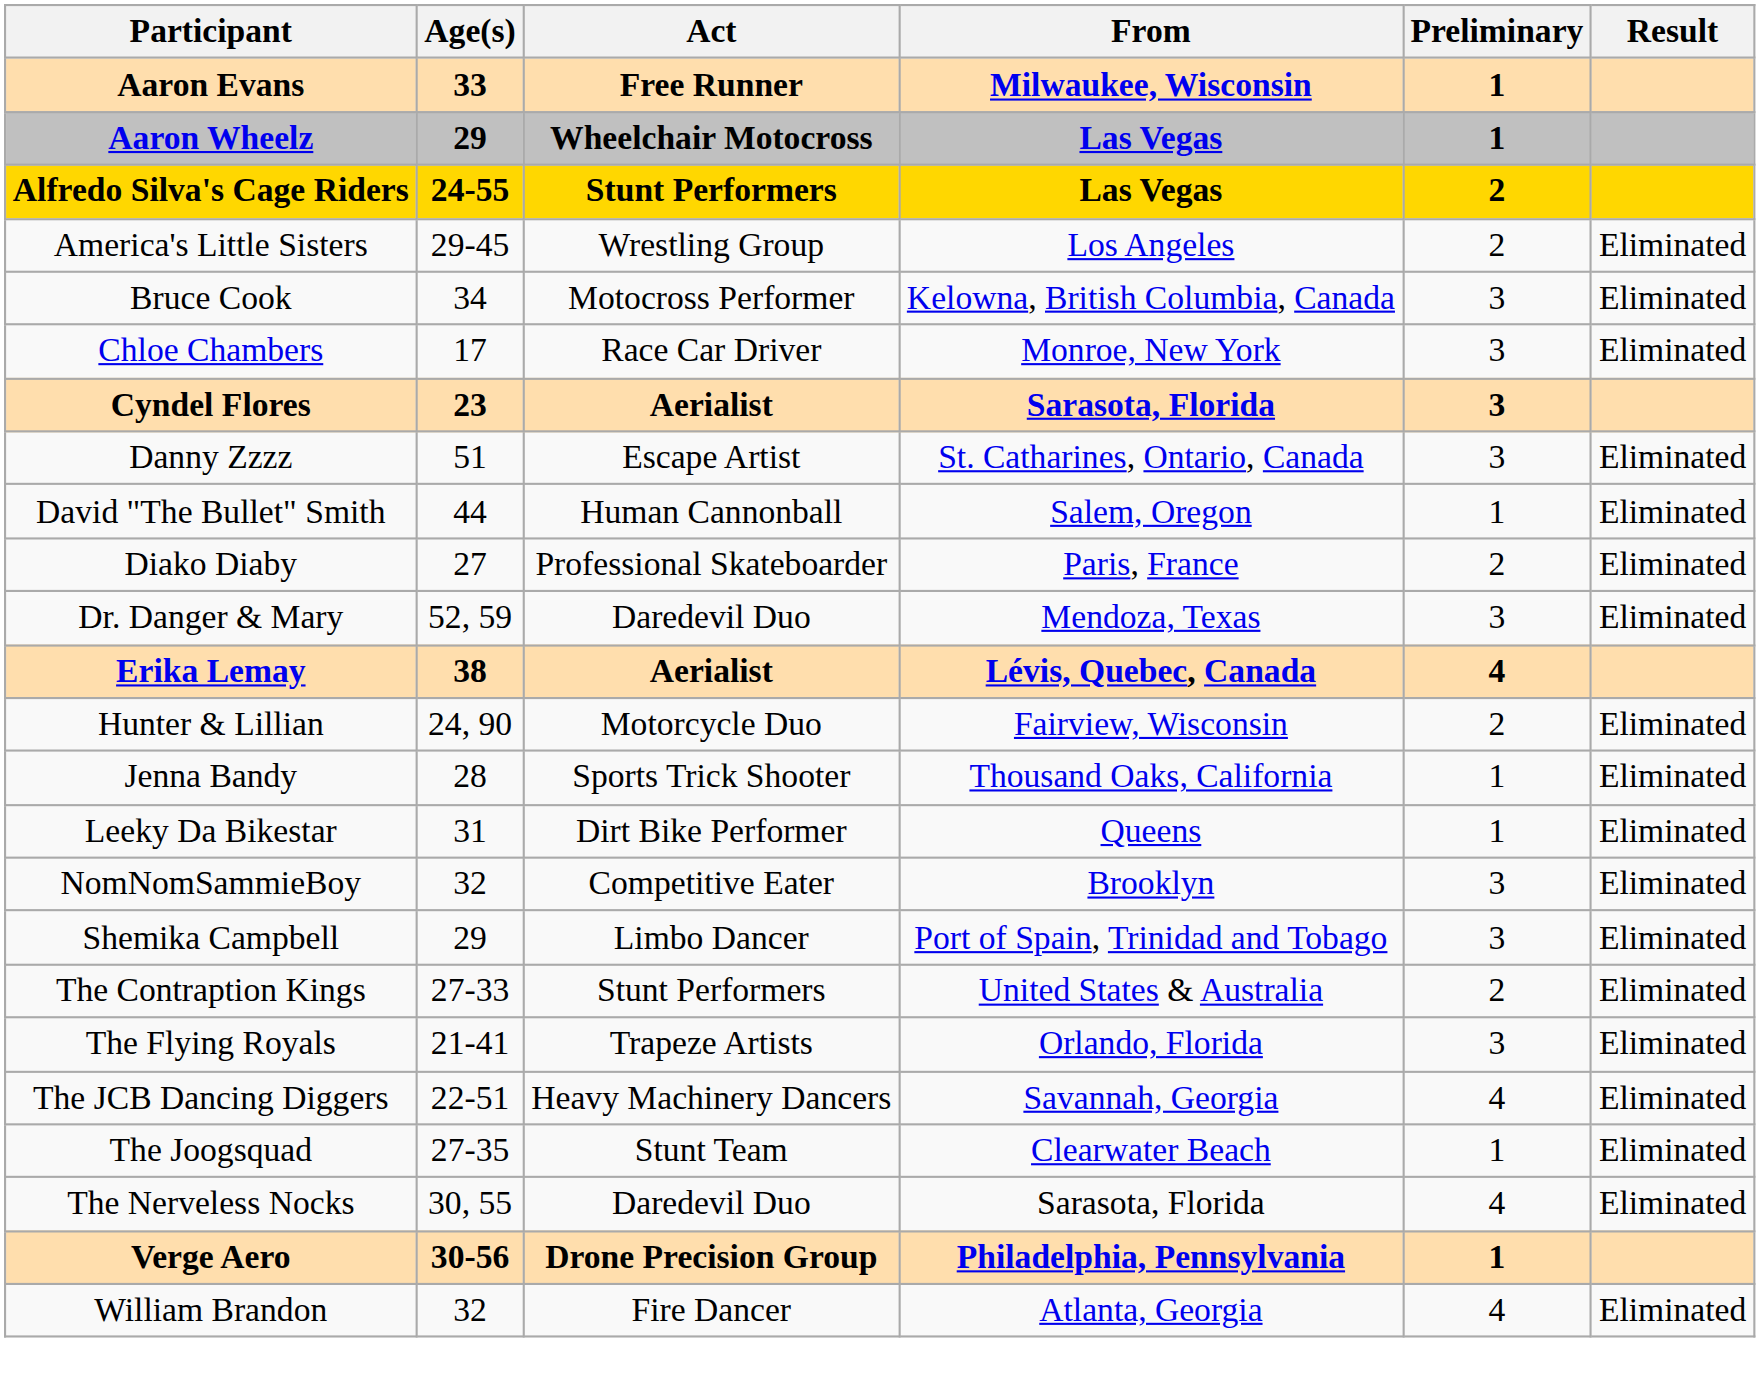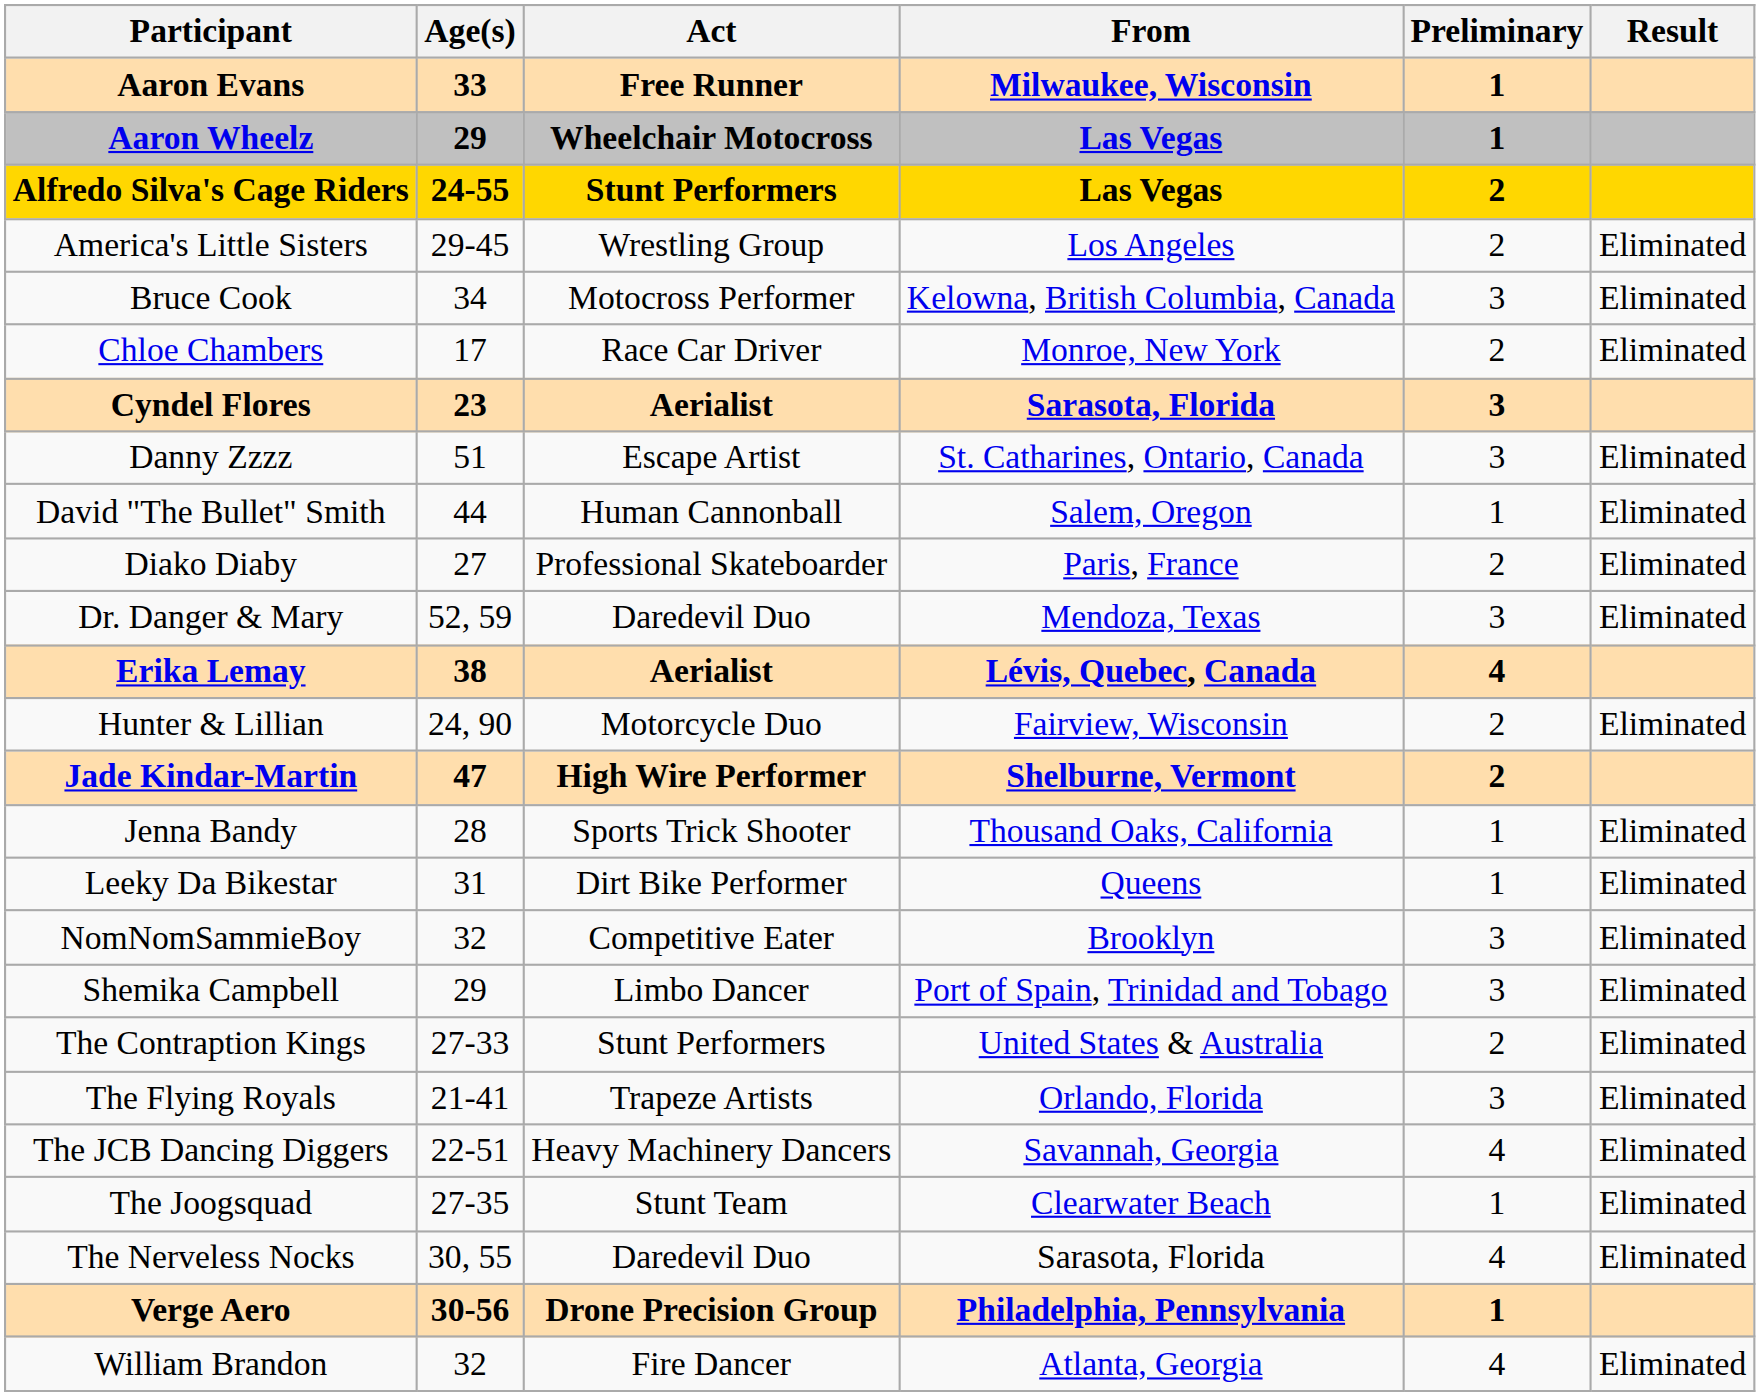 <table class="wikitable sortable" style="border: none; text-align:center;">
 <tr style="vertical-align:top">
 <th>Participant</th>
 <th class="unsortable">Age(s) </th>
 <th class="unsortable">Act</th>
 <th>From</th>
 <th>Preliminary</th>
 <th>Result</th>
 </tr>
 <tr style="background:NavajoWhite">
 <td><strong>Aaron Evans</strong> </td>
 <td><strong>33</strong></td>
 <td><strong>Free Runner</strong></td>
 <td><strong><a href='#'>Milwaukee, Wisconsin</a></strong></td>
 <td><strong>1</strong></td>
 <td><strong></strong></td>
 </tr>
 <tr style="background:silver">
 <td><strong><a href='#'>Aaron Wheelz</a></strong> </td>
 <td><strong>29</strong></td>
 <td><strong>Wheelchair Motocross</strong></td>
 <td><strong><a href='#'>Las Vegas</a></strong></td>
 <td><strong>1</strong></td>
 <td><strong></strong></td>
 </tr>
 <tr style="background:gold">
 <td><strong>Alfredo Silva's Cage Riders</strong> </td>
 <td><strong>24-55</strong></td>
 <td><strong>Stunt Performers</strong></td>
 <td><strong>Las Vegas</strong></td>
 <td><strong>2</strong></td>
 <td><strong></strong></td>
 </tr>
 <tr>
 <td>America's Little Sisters</td>
 <td>29-45</td>
 <td>Wrestling Group</td>
 <td><a href='#'>Los Angeles</a></td>
 <td>2</td>
 <td>Eliminated</td>
 </tr>
 <tr>
 <td>Bruce Cook</td>
 <td>34</td>
 <td>Motocross Performer</td>
 <td><a href='#'>Kelowna</a>, <a href='#'>British Columbia</a>, <a href='#'>Canada</a></td>
 <td>3</td>
 <td>Eliminated</td>
 </tr>
 <tr>
 <td><a href='#'>Chloe Chambers</a></td>
 <td>17</td>
 <td>Race Car Driver</td>
 <td><a href='#'>Monroe, New York</a></td>
-<td>3</td>
+<td>2</td>
 <td>Eliminated</td>
 </tr>
 <tr style="background:NavajoWhite">
 <td><strong>Cyndel Flores</strong> </td>
 <td><strong>23</strong></td>
 <td><strong>Aerialist</strong></td>
 <td><strong><a href='#'>Sarasota, Florida</a></strong></td>
 <td><strong>3</strong></td>
 <td><strong></strong></td>
 </tr>
 <tr>
 <td>Danny Zzzz</td>
 <td>51</td>
 <td>Escape Artist</td>
 <td><a href='#'>St. Catharines</a>, <a href='#'>Ontario</a>, <a href='#'>Canada</a></td>
 <td>3</td>
 <td>Eliminated</td>
 </tr>
 <tr>
 <td>David "The Bullet" Smith</td>
 <td>44</td>
 <td>Human Cannonball</td>
 <td><a href='#'>Salem, Oregon</a></td>
 <td>1</td>
 <td>Eliminated</td>
 </tr>
 <tr>
 <td>Diako Diaby</td>
 <td>27</td>
 <td>Professional Skateboarder</td>
 <td><a href='#'>Paris</a>, <a href='#'>France</a></td>
 <td>2</td>
 <td>Eliminated</td>
 </tr>
 <tr>
 <td>Dr. Danger & Mary</td>
 <td>52, 59</td>
 <td>Daredevil Duo</td>
 <td><a href='#'>Mendoza, Texas</a></td>
 <td>3</td>
 <td>Eliminated</td>
 </tr>
 <tr style="background:NavajoWhite">
 <td><strong><a href='#'>Erika Lemay</a></strong> </td>
 <td><strong>38</strong></td>
 <td><strong>Aerialist</strong></td>
 <td><strong><a href='#'>Lévis, Quebec</a>, <a href='#'>Canada</a></strong></td>
 <td><strong>4</strong></td>
 <td><strong></strong></td>
 </tr>
 <tr>
 <td>Hunter & Lillian</td>
 <td>24, 90</td>
 <td>Motorcycle Duo</td>
 <td><a href='#'>Fairview, Wisconsin</a></td>
 <td>2</td>
 <td>Eliminated</td>
+</tr>
+<tr style="background:NavajoWhite">
+<td><strong><a href='#'>Jade Kindar-Martin</a></strong> </td>
+<td><strong>47</strong></td>
+<td><strong>High Wire Performer</strong></td>
+<td><strong><a href='#'>Shelburne, Vermont</a></strong></td>
+<td><strong>2</strong></td>
+<td><strong></strong></td>
 </tr>
 <tr>
 <td>Jenna Bandy</td>
 <td>28</td>
 <td>Sports Trick Shooter</td>
 <td><a href='#'>Thousand Oaks, California</a></td>
 <td>1</td>
 <td>Eliminated</td>
 </tr>
 <tr>
 <td>Leeky Da Bikestar</td>
 <td>31</td>
 <td>Dirt Bike Performer</td>
 <td><a href='#'>Queens</a></td>
 <td>1</td>
 <td>Eliminated</td>
 </tr>
 <tr>
 <td>NomNomSammieBoy</td>
 <td>32</td>
 <td>Competitive Eater</td>
 <td><a href='#'>Brooklyn</a></td>
 <td>3</td>
 <td>Eliminated</td>
 </tr>
 <tr>
 <td>Shemika Campbell</td>
 <td>29</td>
 <td>Limbo Dancer</td>
 <td><a href='#'>Port of Spain</a>, <a href='#'>Trinidad and Tobago</a></td>
 <td>3</td>
 <td>Eliminated</td>
 </tr>
 <tr>
 <td>The Contraption Kings</td>
 <td>27-33</td>
 <td>Stunt Performers</td>
 <td><a href='#'>United States</a> & <a href='#'>Australia</a></td>
 <td>2</td>
 <td>Eliminated</td>
 </tr>
 <tr>
 <td>The Flying Royals</td>
 <td>21-41</td>
 <td>Trapeze Artists</td>
 <td><a href='#'>Orlando, Florida</a></td>
 <td>3</td>
 <td>Eliminated</td>
 </tr>
 <tr>
 <td>The JCB Dancing Diggers</td>
 <td>22-51</td>
 <td>Heavy Machinery Dancers</td>
 <td><a href='#'>Savannah, Georgia</a></td>
 <td>4</td>
 <td>Eliminated</td>
 </tr>
 <tr>
 <td>The Joogsquad</td>
 <td>27-35</td>
 <td>Stunt Team</td>
 <td><a href='#'>Clearwater Beach</a></td>
 <td>1</td>
 <td>Eliminated</td>
 </tr>
 <tr>
 <td>The Nerveless Nocks</td>
 <td>30, 55</td>
 <td>Daredevil Duo</td>
 <td>Sarasota, Florida</td>
 <td>4</td>
 <td>Eliminated</td>
 </tr>
 <tr style="background:NavajoWhite">
 <td><strong>Verge Aero</strong> </td>
 <td><strong>30-56</strong></td>
 <td><strong>Drone Precision Group</strong></td>
 <td><strong><a href='#'>Philadelphia, Pennsylvania</a></strong></td>
 <td><strong>1</strong></td>
 <td><strong></strong></td>
 </tr>
 <tr>
 <td>William Brandon</td>
 <td>32</td>
 <td>Fire Dancer</td>
 <td><a href='#'>Atlanta, Georgia</a></td>
 <td>4</td>
 <td>Eliminated</td>
 </tr>
 </table>
